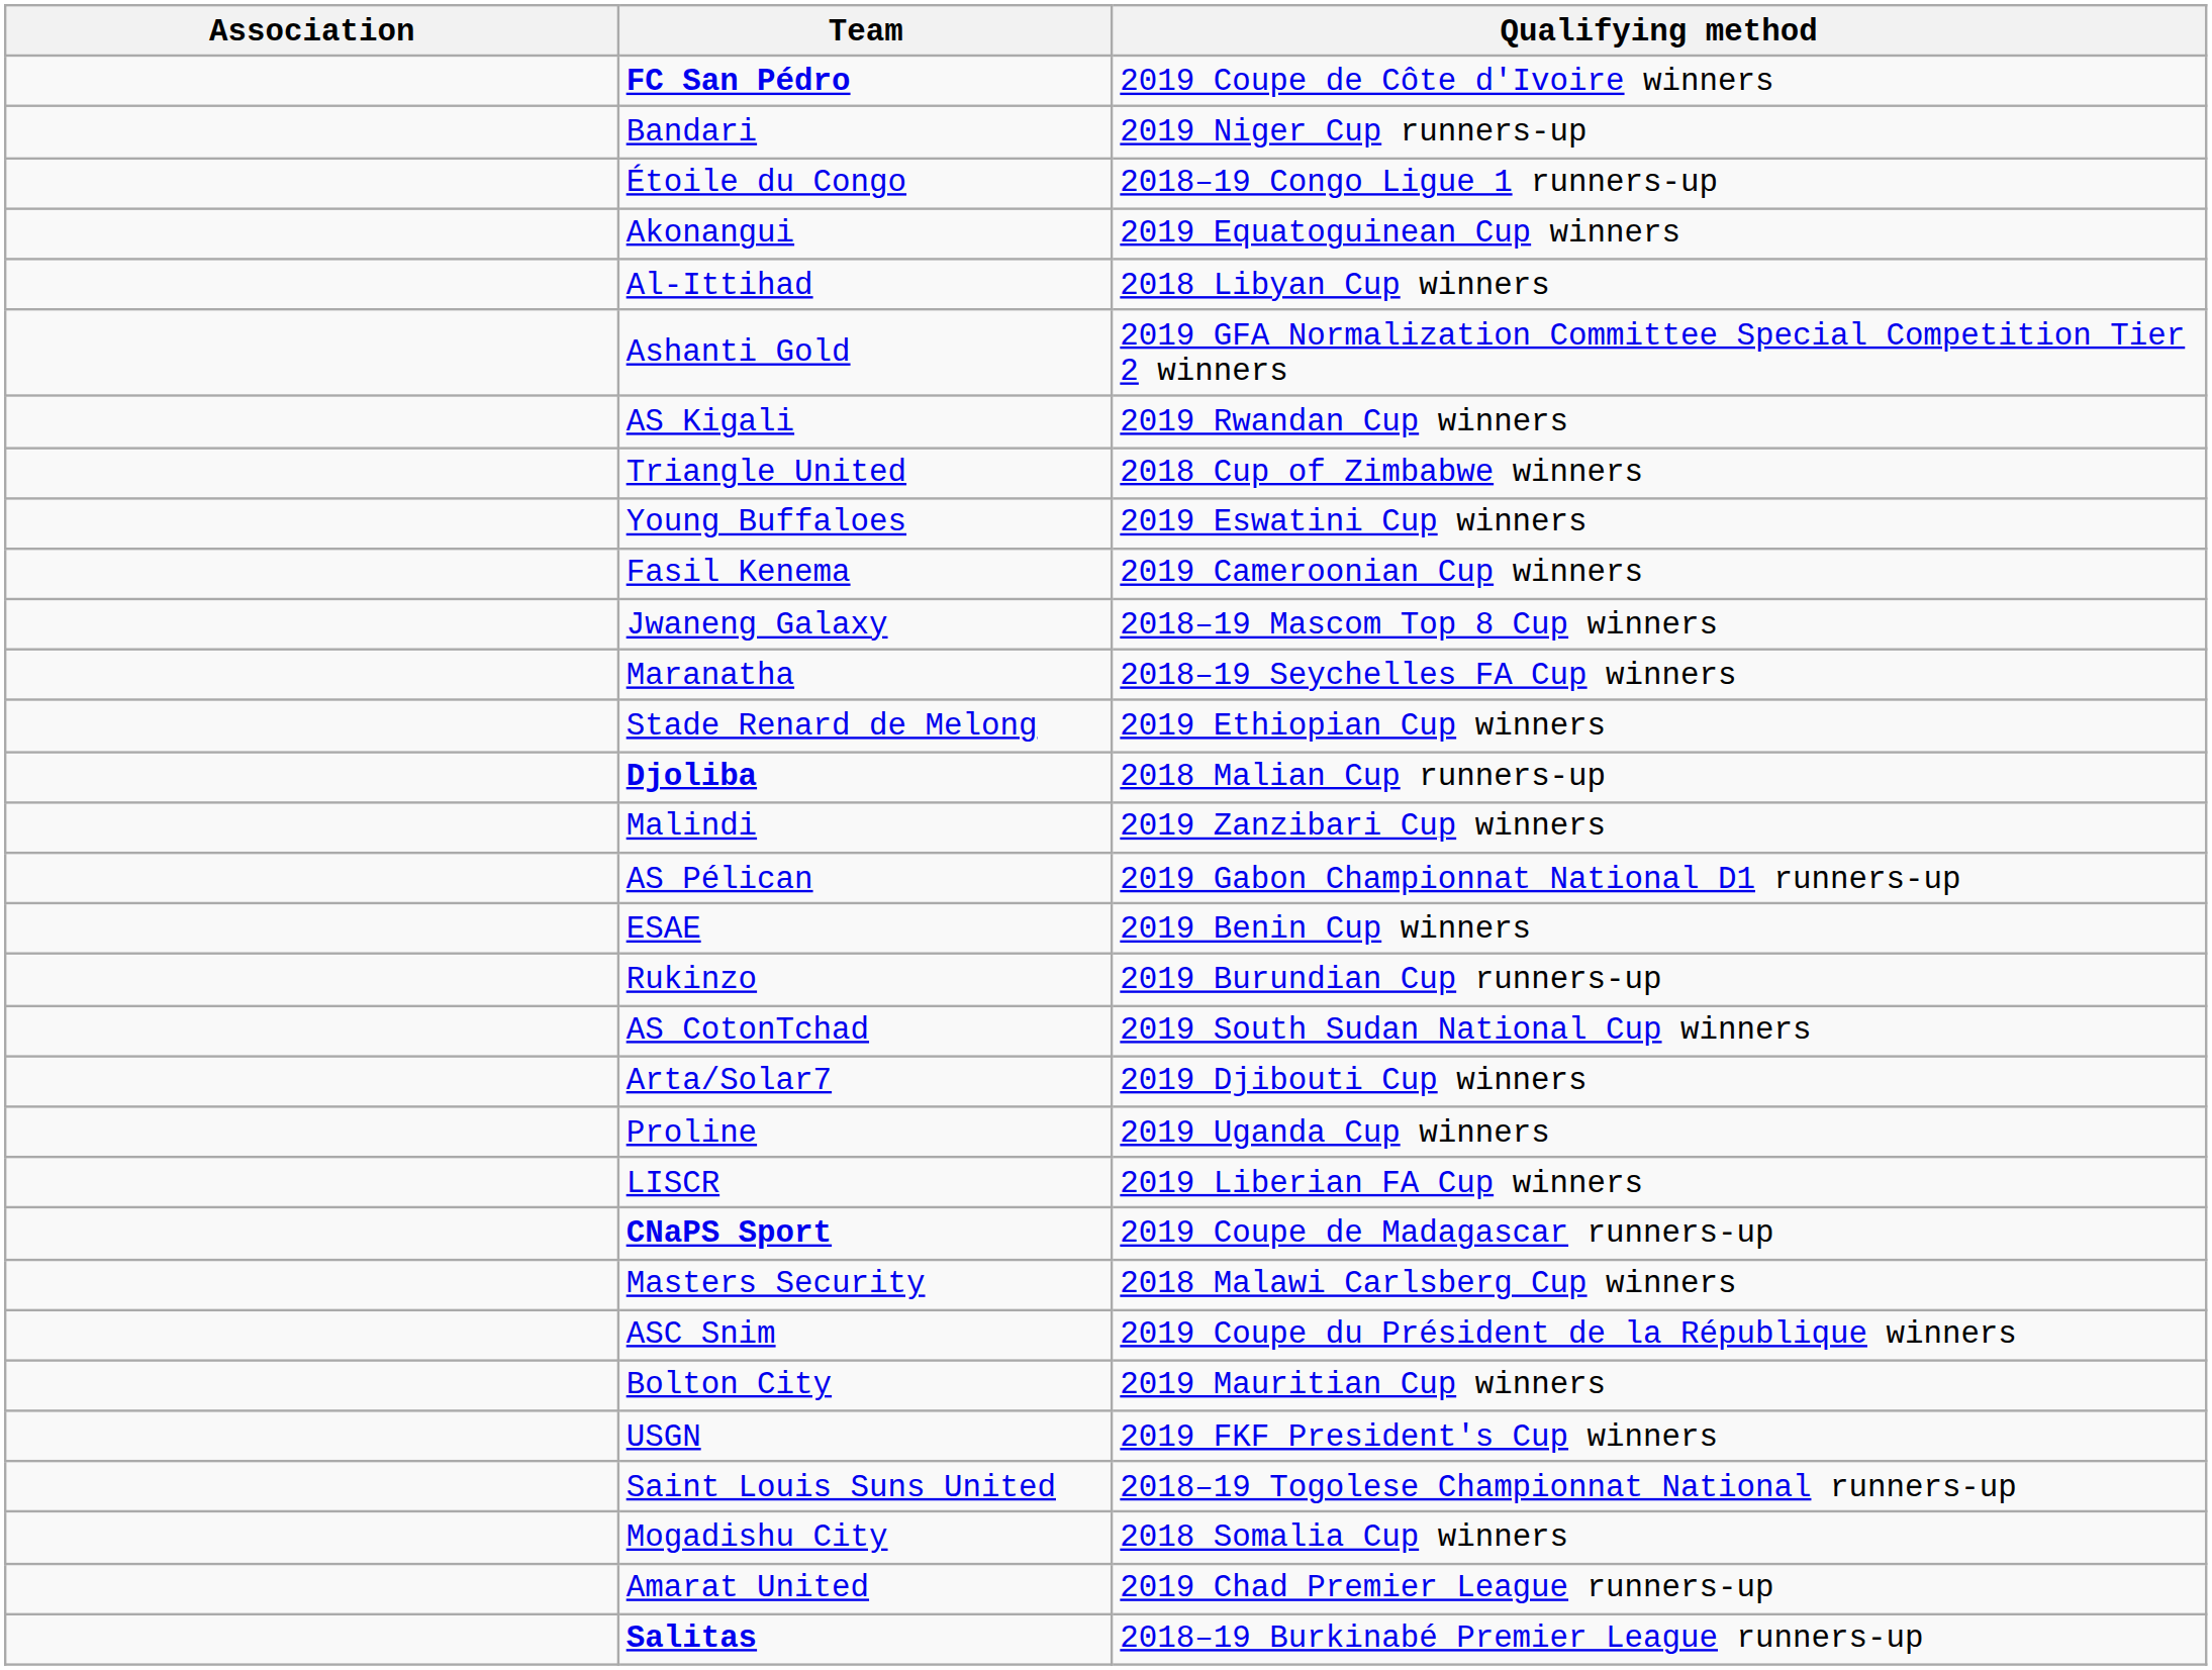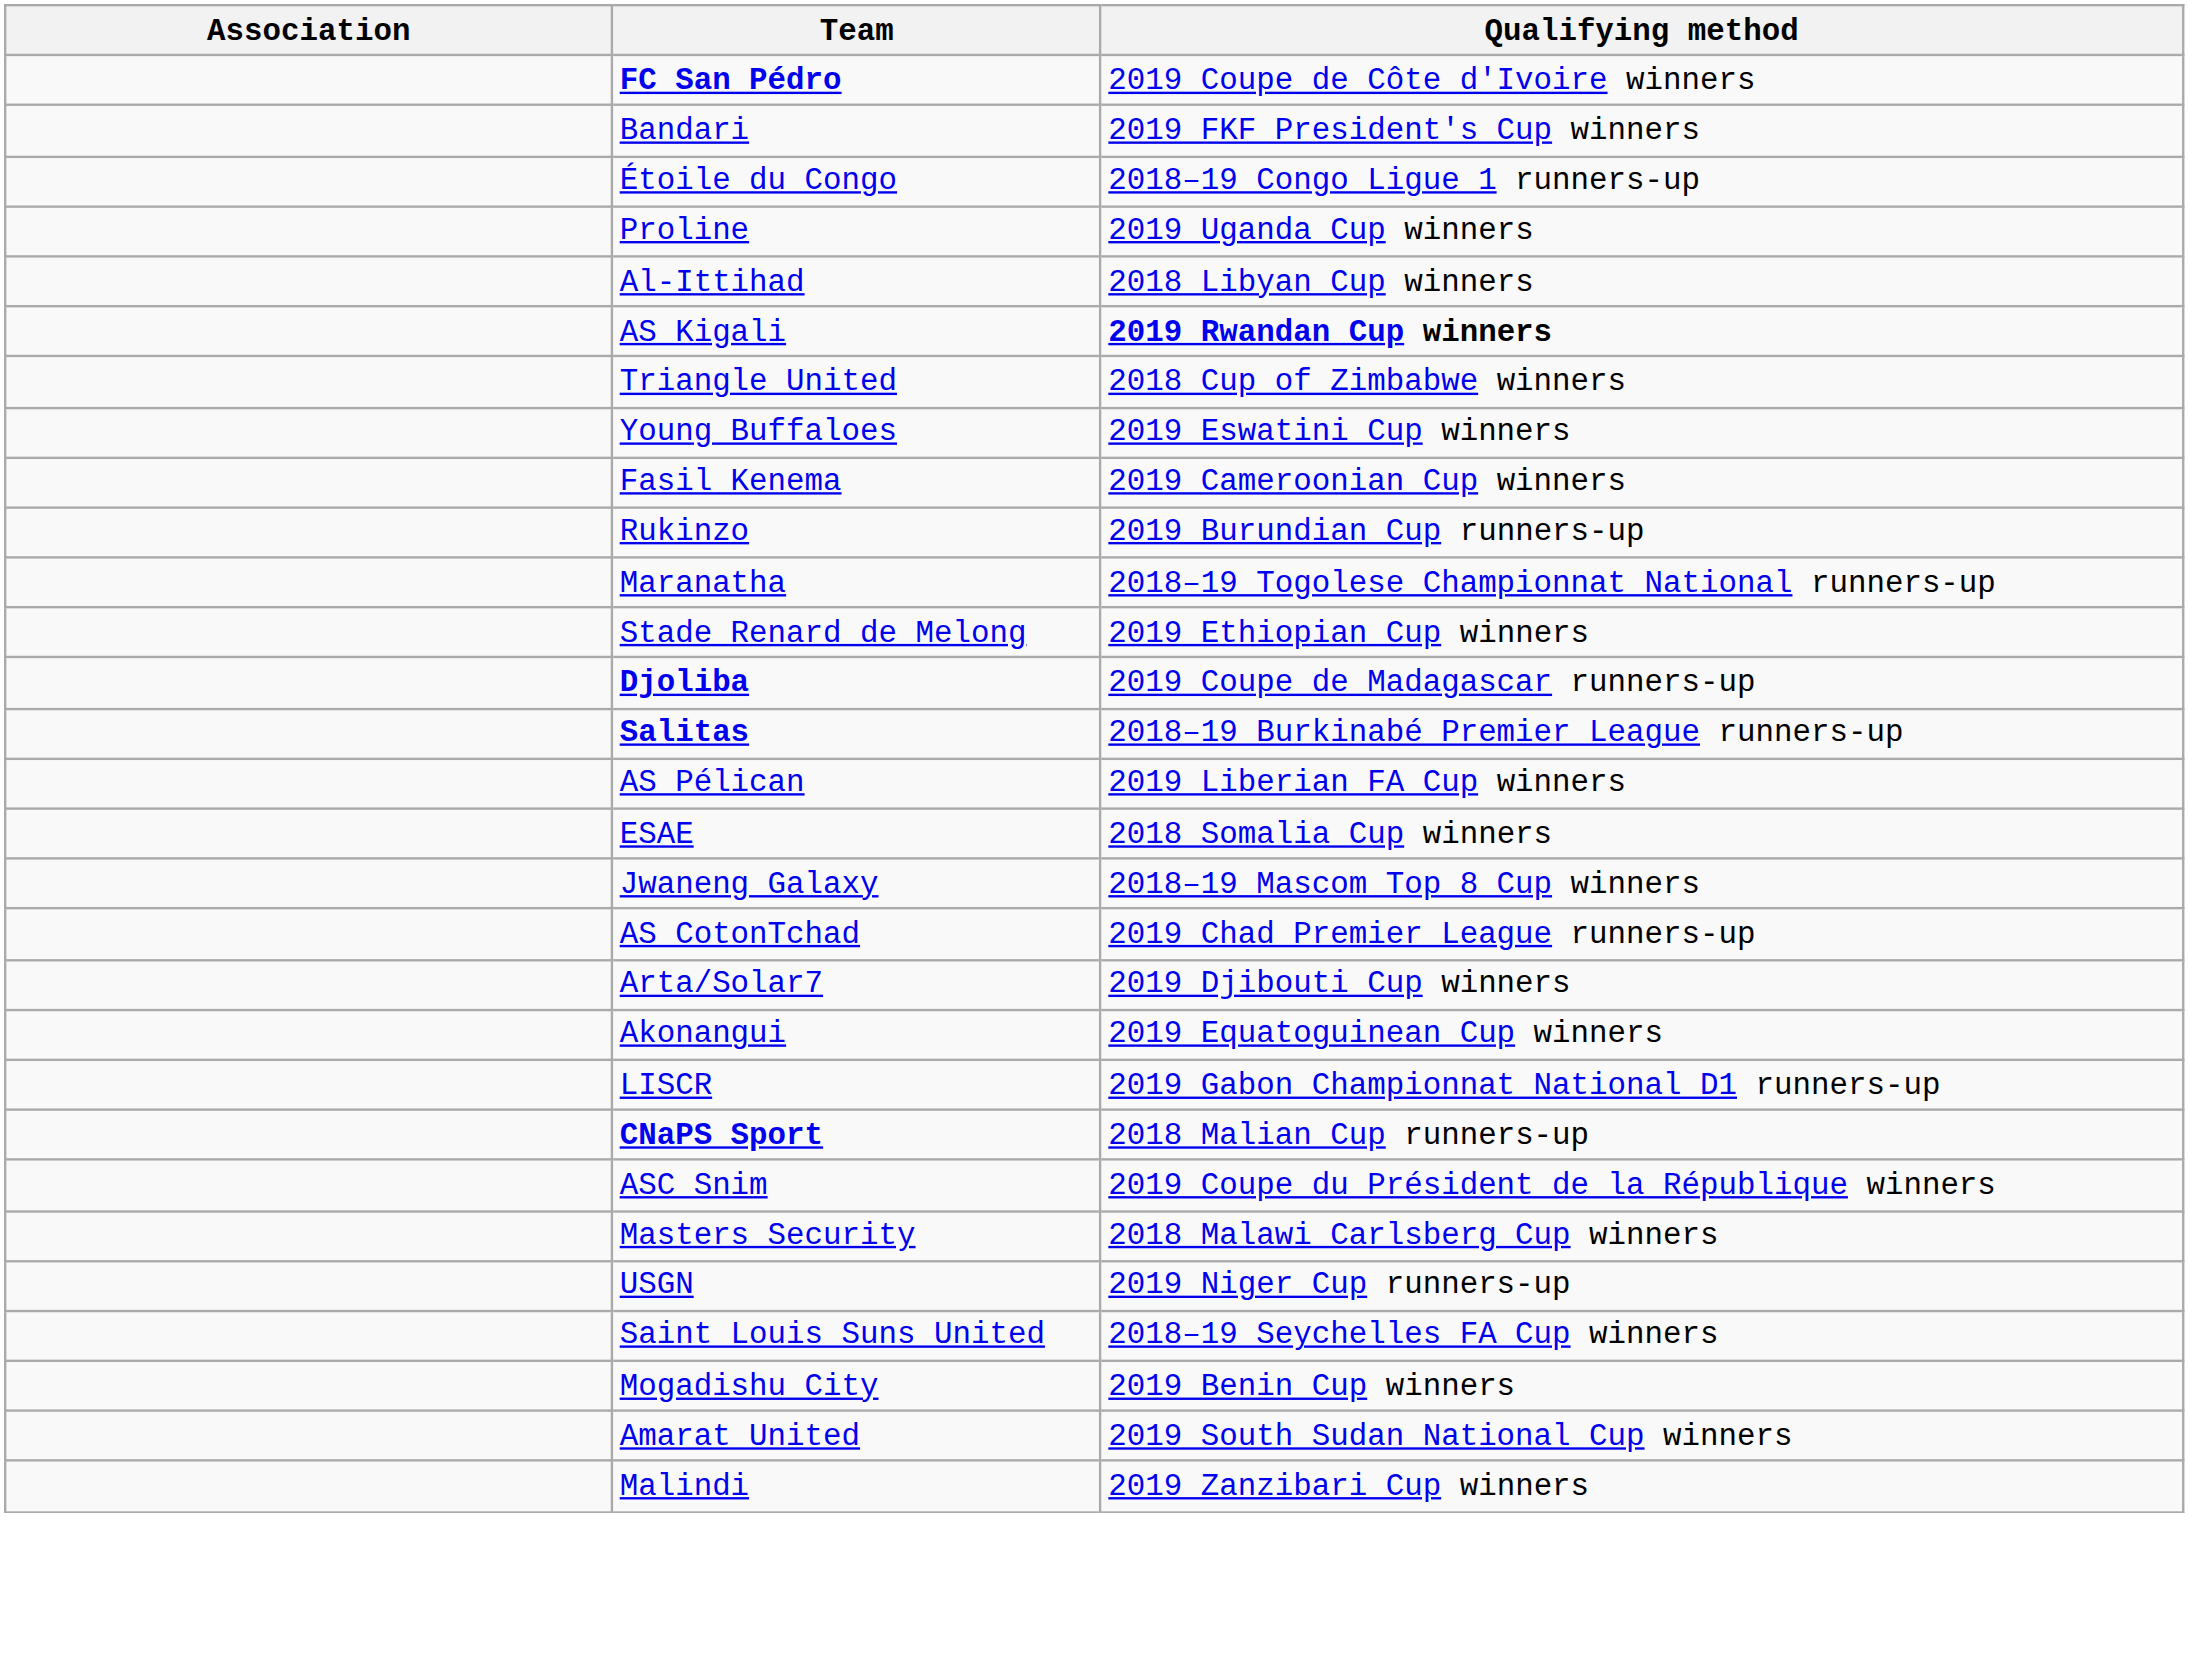 <table class="wikitable">
 <tr>
 <th width=250>Association</th>
 <th width=200>Team</th>
 <th width=450>Qualifying method</th>
 </tr>
 <tr>
 <td> </td>
 <td><strong><a href='#'>FC San Pédro</a></strong></td>
 <td><a href='#'>2019 Coupe de Côte d'Ivoire</a> winners</td>
 </tr>
 <tr>
 <td> </td>
 <td><a href='#'>Bandari</a></td>
-<td><a href='#'>2019 Niger Cup</a> runners-up</td>
+<td><a href='#'>2019 FKF President's Cup</a> winners</td>
 </tr>
 <tr>
 <td> </td>
 <td><a href='#'>Étoile du Congo</a></td>
 <td><a href='#'>2018–19 Congo Ligue 1</a> runners-up</td>
 </tr>
 <tr>
-<td></td>
-<td><a href='#'>Akonangui</a></td>
-<td><a href='#'>2019 Equatoguinean Cup</a> winners</td>
+<td> </td>
+<td><a href='#'>Proline</a></td>
+<td><a href='#'>2019 Uganda Cup</a> winners</td>
 </tr>
 <tr>
 <td> </td>
 <td><a href='#'>Al-Ittihad</a></td>
 <td><a href='#'>2018 Libyan Cup</a> winners</td>
 </tr>
 <tr>
 <td> </td>
-<td><a href='#'>Ashanti Gold</a></td>
-<td><a href='#'>2019 GFA Normalization Committee Special Competition Tier 2</a> winners</td>
-</tr>
-<tr>
-<td> </td>
 <td><a href='#'>AS Kigali</a></td>
-<td><a href='#'>2019 Rwandan Cup</a> winners</td>
+<td><strong><a href='#'>2019 Rwandan Cup</a> winners</strong></td>
 </tr>
 <tr>
 <td> </td>
 <td><a href='#'>Triangle United</a></td>
 <td><a href='#'>2018 Cup of Zimbabwe</a> winners</td>
 </tr>
 <tr>
 <td> </td>
 <td><a href='#'>Young Buffaloes</a></td>
 <td><a href='#'>2019 Eswatini Cup</a> winners</td>
 </tr>
 <tr>
 <td> </td>
 <td><a href='#'>Fasil Kenema</a></td>
 <td><a href='#'>2019 Cameroonian Cup</a> winners</td>
 </tr>
 <tr>
-<td> </td>
-<td><a href='#'>Jwaneng Galaxy</a></td>
-<td><a href='#'>2018–19 Mascom Top 8 Cup</a> winners</td>
+<td></td>
+<td><a href='#'>Rukinzo</a></td>
+<td><a href='#'>2019 Burundian Cup</a> runners-up</td>
 </tr>
 <tr>
 <td> </td>
 <td><a href='#'>Maranatha</a></td>
-<td><a href='#'>2018–19 Seychelles FA Cup</a> winners</td>
+<td><a href='#'>2018–19 Togolese Championnat National</a> runners-up</td>
 </tr>
 <tr>
 <td> </td>
 <td><a href='#'>Stade Renard de Melong</a></td>
 <td><a href='#'>2019 Ethiopian Cup</a> winners</td>
 </tr>
 <tr>
 <td> </td>
 <td><strong><a href='#'>Djoliba</a></strong></td>
-<td><a href='#'>2018 Malian Cup</a> runners-up</td>
+<td><a href='#'>2019 Coupe de Madagascar</a> runners-up</td>
 </tr>
 <tr>
-<td></td>
-<td><a href='#'>Malindi</a></td>
-<td><a href='#'>2019 Zanzibari Cup</a> winners</td>
+<td> </td>
+<td><strong><a href='#'>Salitas</a></strong></td>
+<td><a href='#'>2018–19 Burkinabé Premier League</a> runners-up</td>
 </tr>
 <tr>
 <td> </td>
 <td><a href='#'>AS Pélican</a></td>
-<td><a href='#'>2019 Gabon Championnat National D1</a> runners-up</td>
+<td><a href='#'>2019 Liberian FA Cup</a> winners</td>
 </tr>
 <tr>
 <td></td>
 <td><a href='#'>ESAE</a></td>
-<td><a href='#'>2019 Benin Cup</a> winners</td>
+<td><a href='#'>2018 Somalia Cup</a> winners</td>
 </tr>
 <tr>
-<td></td>
-<td><a href='#'>Rukinzo</a></td>
-<td><a href='#'>2019 Burundian Cup</a> runners-up</td>
+<td> </td>
+<td><a href='#'>Jwaneng Galaxy</a></td>
+<td><a href='#'>2018–19 Mascom Top 8 Cup</a> winners</td>
 </tr>
 <tr>
 <td></td>
 <td><a href='#'>AS CotonTchad</a></td>
-<td><a href='#'>2019 South Sudan National Cup</a> winners</td>
+<td><a href='#'>2019 Chad Premier League</a> runners-up</td>
 </tr>
 <tr>
 <td></td>
 <td><a href='#'>Arta/Solar7</a></td>
 <td><a href='#'>2019 Djibouti Cup</a> winners</td>
 </tr>
 <tr>
-<td> </td>
-<td><a href='#'>Proline</a></td>
-<td><a href='#'>2019 Uganda Cup</a> winners</td>
+<td></td>
+<td><a href='#'>Akonangui</a></td>
+<td><a href='#'>2019 Equatoguinean Cup</a> winners</td>
 </tr>
 <tr>
 <td></td>
 <td><a href='#'>LISCR</a></td>
-<td><a href='#'>2019 Liberian FA Cup</a> winners</td>
+<td><a href='#'>2019 Gabon Championnat National D1</a> runners-up</td>
 </tr>
 <tr>
 <td></td>
 <td><strong><a href='#'>CNaPS Sport</a></strong></td>
-<td><a href='#'>2019 Coupe de Madagascar</a> runners-up</td>
+<td><a href='#'>2018 Malian Cup</a> runners-up</td>
+</tr>
+<tr>
+<td></td>
+<td><a href='#'>ASC Snim</a></td>
+<td><a href='#'>2019 Coupe du Président de la République</a> winners</td>
 </tr>
 <tr>
 <td></td>
 <td><a href='#'>Masters Security</a></td>
 <td><a href='#'>2018 Malawi Carlsberg Cup</a> winners</td>
 </tr>
 <tr>
 <td></td>
-<td><a href='#'>ASC Snim</a></td>
-<td><a href='#'>2019 Coupe du Président de la République</a> winners</td>
-</tr>
-<tr>
-<td></td>
-<td><a href='#'>Bolton City</a></td>
-<td><a href='#'>2019 Mauritian Cup</a> winners</td>
-</tr>
-<tr>
-<td></td>
 <td><a href='#'>USGN</a></td>
-<td><a href='#'>2019 FKF President's Cup</a> winners</td>
+<td><a href='#'>2019 Niger Cup</a> runners-up</td>
 </tr>
 <tr>
 <td></td>
 <td><a href='#'>Saint Louis Suns United</a></td>
-<td><a href='#'>2018–19 Togolese Championnat National</a> runners-up</td>
+<td><a href='#'>2018–19 Seychelles FA Cup</a> winners</td>
 </tr>
 <tr>
 <td></td>
 <td><a href='#'>Mogadishu City</a></td>
-<td><a href='#'>2018 Somalia Cup</a> winners</td>
+<td><a href='#'>2019 Benin Cup</a> winners</td>
 </tr>
 <tr>
 <td></td>
 <td><a href='#'>Amarat United</a></td>
-<td><a href='#'>2019 Chad Premier League</a> runners-up</td>
+<td><a href='#'>2019 South Sudan National Cup</a> winners</td>
 </tr>
 <tr>
-<td> </td>
-<td><strong><a href='#'>Salitas</a></strong></td>
-<td><a href='#'>2018–19 Burkinabé Premier League</a> runners-up</td>
+<td></td>
+<td><a href='#'>Malindi</a></td>
+<td><a href='#'>2019 Zanzibari Cup</a> winners</td>
 </tr>
 </table>
